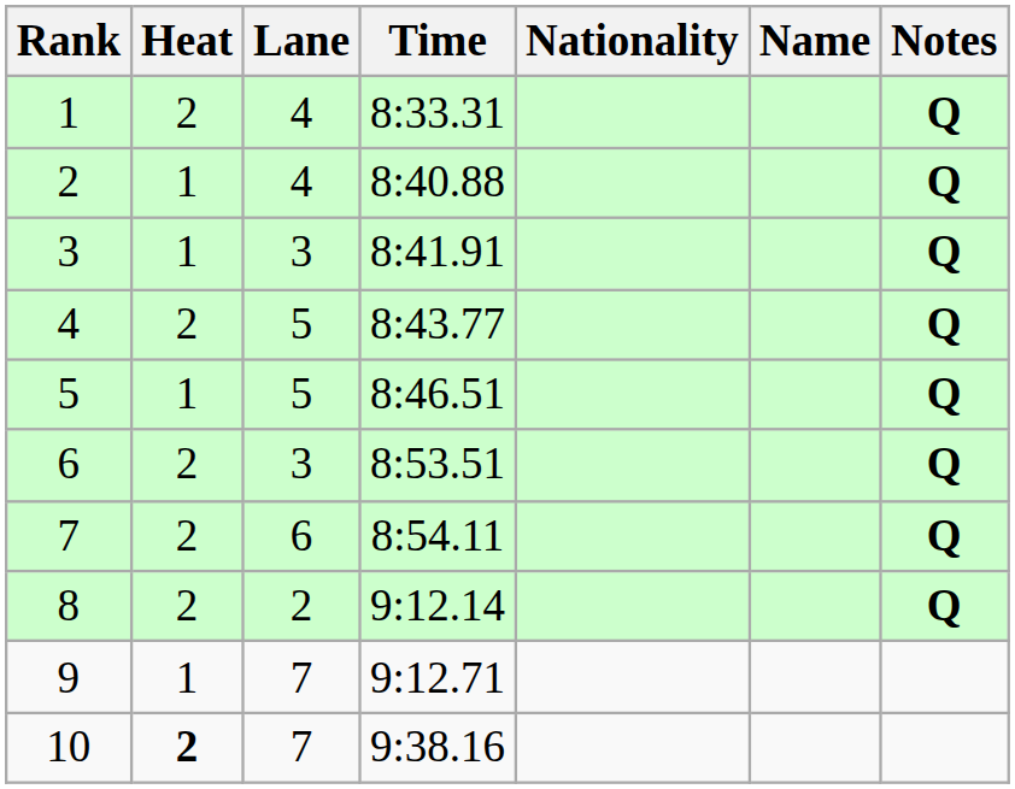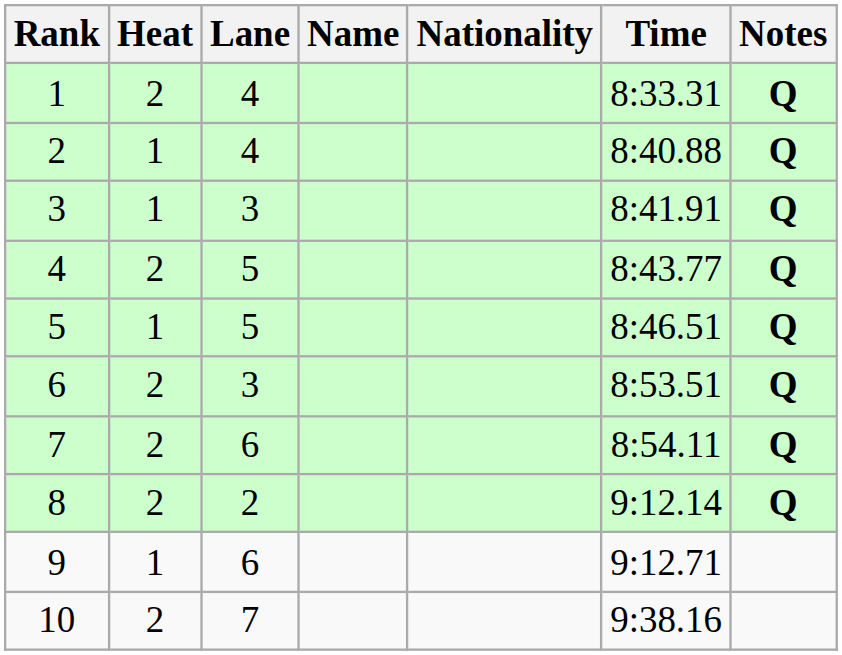 <table class="wikitable sortable" style="text-align:center">
 <tr>
 <th>Rank</th>
 <th>Heat</th>
 <th>Lane</th>
+<th>Name</th>
+<th>Nationality</th>
 <th>Time</th>
-<th>Nationality</th>
-<th>Name</th>
 <th>Notes</th>
 </tr>
 <tr bgcolor=ccffcc>
 <td>1</td>
 <td>2</td>
 <td>4</td>
-<td>8:33.31</td>
 <td align=left></td>
 <td align=left></td>
+<td>8:33.31</td>
 <td><strong>Q</strong></td>
 </tr>
 <tr bgcolor=ccffcc>
 <td>2</td>
 <td>1</td>
 <td>4</td>
-<td>8:40.88</td>
 <td align=left></td>
 <td align=left></td>
+<td>8:40.88</td>
 <td><strong>Q</strong></td>
 </tr>
 <tr bgcolor=ccffcc>
 <td>3</td>
 <td>1</td>
 <td>3</td>
-<td>8:41.91</td>
 <td align=left></td>
 <td align=left></td>
+<td>8:41.91</td>
 <td><strong>Q</strong></td>
 </tr>
 <tr bgcolor=ccffcc>
 <td>4</td>
 <td>2</td>
 <td>5</td>
-<td>8:43.77</td>
 <td align=left></td>
 <td align=left></td>
+<td>8:43.77</td>
 <td><strong>Q</strong></td>
 </tr>
 <tr bgcolor=ccffcc>
 <td>5</td>
 <td>1</td>
 <td>5</td>
-<td>8:46.51</td>
 <td align=left></td>
 <td align=left></td>
+<td>8:46.51</td>
 <td><strong>Q</strong></td>
 </tr>
 <tr bgcolor=ccffcc>
 <td>6</td>
 <td>2</td>
 <td>3</td>
-<td>8:53.51</td>
 <td align=left></td>
 <td align=left></td>
+<td>8:53.51</td>
 <td><strong>Q</strong></td>
 </tr>
 <tr bgcolor=ccffcc>
 <td>7</td>
 <td>2</td>
 <td>6</td>
-<td>8:54.11</td>
 <td align=left></td>
 <td align=left></td>
+<td>8:54.11</td>
 <td><strong>Q</strong></td>
 </tr>
 <tr bgcolor=ccffcc>
 <td>8</td>
 <td>2</td>
 <td>2</td>
-<td>9:12.14</td>
 <td align=left></td>
 <td align=left></td>
+<td>9:12.14</td>
 <td><strong>Q</strong></td>
 </tr>
 <tr>
 <td>9</td>
 <td>1</td>
-<td>7</td>
-<td>9:12.71</td>
+<td>6</td>
 <td align=left></td>
 <td align=left></td>
+<td>9:12.71</td>
 <td></td>
 </tr>
 <tr>
 <td>10</td>
-<td><strong>2</strong></td>
+<td>2</td>
 <td>7</td>
-<td>9:38.16</td>
 <td align=left></td>
 <td align=left></td>
+<td>9:38.16</td>
 <td></td>
 </tr>
 </table>
